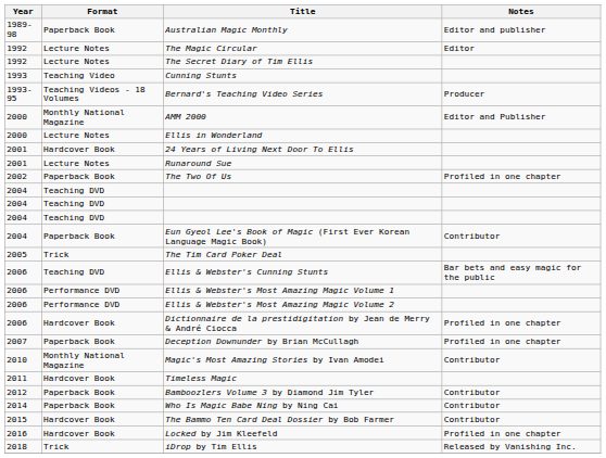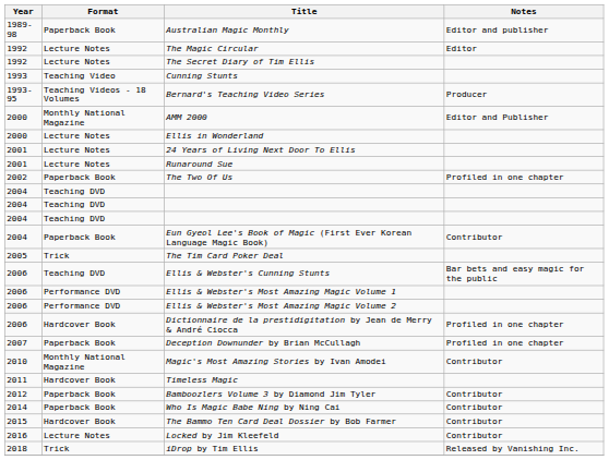 <table class="wikitable" style="font-size: 95%;">
 <tr>
 <th>Year</th>
 <th>Format</th>
 <th>Title</th>
 <th>Notes</th>
 </tr>
 <tr>
 <td>1989-98</td>
 <td>Paperback Book</td>
 <td><em>Australian Magic Monthly</em></td>
 <td>Editor and publisher</td>
 </tr>
 <tr>
 <td>1992</td>
 <td>Lecture Notes</td>
 <td><em>The Magic Circular</em></td>
 <td>Editor</td>
 </tr>
 <tr>
 <td>1992</td>
 <td>Lecture Notes</td>
 <td><em>The Secret Diary of Tim Ellis</em></td>
 <td></td>
 </tr>
 <tr>
 <td>1993</td>
 <td>Teaching Video</td>
 <td><em>Cunning Stunts</em></td>
 <td></td>
 </tr>
 <tr>
 <td>1993-95</td>
 <td>Teaching Videos - 18 Volumes</td>
 <td><em>Bernard's Teaching Video Series</em></td>
 <td>Producer</td>
 </tr>
 <tr>
 <td>2000</td>
 <td>Monthly National Magazine</td>
 <td><em>AMM 2000</em></td>
 <td>Editor and Publisher</td>
 </tr>
 <tr>
 <td>2000</td>
 <td>Lecture Notes</td>
 <td><em>Ellis in Wonderland</em></td>
 <td></td>
 </tr>
 <tr>
 <td>2001</td>
-<td>Hardcover Book</td>
+<td>Lecture Notes</td>
 <td><em>24 Years of Living Next Door To Ellis</em></td>
 <td></td>
 </tr>
 <tr>
 <td>2001</td>
 <td>Lecture Notes</td>
 <td><em>Runaround Sue</em></td>
 <td></td>
 </tr>
 <tr>
 <td>2002</td>
 <td>Paperback Book</td>
 <td><em>The Two Of Us</em></td>
 <td>Profiled in one chapter</td>
 </tr>
 <tr>
 <td>2004</td>
 <td>Teaching DVD</td>
 <td></td>
 <td></td>
 </tr>
 <tr>
 <td>2004</td>
 <td>Teaching DVD</td>
 <td></td>
 <td></td>
 </tr>
 <tr>
 <td>2004</td>
 <td>Teaching DVD</td>
 <td></td>
 <td></td>
 </tr>
 <tr>
 <td>2004</td>
 <td>Paperback Book</td>
 <td><em>Eun Gyeol Lee's Book of Magic</em> (First Ever Korean Language Magic Book)</td>
 <td>Contributor</td>
 </tr>
 <tr>
 <td>2005</td>
 <td>Trick</td>
 <td><em>The Tim Card Poker Deal</em></td>
 <td></td>
 </tr>
 <tr>
 <td>2006</td>
 <td>Teaching DVD</td>
 <td><em>Ellis & Webster's Cunning Stunts</em></td>
 <td>Bar bets and easy magic for the public</td>
 </tr>
 <tr>
 <td>2006</td>
 <td>Performance DVD</td>
 <td><em>Ellis & Webster's Most Amazing Magic Volume 1</em></td>
 <td></td>
 </tr>
 <tr>
 <td>2006</td>
 <td>Performance DVD</td>
 <td><em>Ellis & Webster's Most Amazing Magic Volume 2</em></td>
 <td></td>
 </tr>
 <tr>
 <td>2006</td>
 <td>Hardcover Book</td>
 <td><em>Dictionnaire de la prestidigitation</em> by Jean de Merry & André Ciocca</td>
 <td>Profiled in one chapter</td>
 </tr>
 <tr>
 <td>2007</td>
 <td>Paperback Book</td>
 <td><em>Deception Downunder</em> by Brian McCullagh</td>
 <td>Profiled in one chapter</td>
 </tr>
 <tr>
 <td>2010</td>
 <td>Monthly National Magazine</td>
 <td><em>Magic's Most Amazing Stories</em> by Ivan Amodei</td>
 <td>Contributor</td>
 </tr>
 <tr>
 <td>2011</td>
 <td>Hardcover Book</td>
 <td><em>Timeless Magic</em></td>
 <td></td>
 </tr>
 <tr>
 <td>2012</td>
 <td>Paperback Book</td>
 <td><em>Bamboozlers Volume 3</em> by Diamond Jim Tyler</td>
 <td>Contributor</td>
 </tr>
 <tr>
 <td>2014</td>
 <td>Paperback Book</td>
 <td><em>Who Is Magic Babe Ning</em> by Ning Cai</td>
 <td>Contributor</td>
 </tr>
 <tr>
 <td>2015</td>
 <td>Hardcover Book</td>
 <td><em>The Bammo Ten Card Deal Dossier</em> by Bob Farmer</td>
 <td>Contributor</td>
 </tr>
 <tr>
 <td>2016</td>
-<td>Hardcover Book</td>
+<td>Lecture Notes</td>
 <td><em>Locked</em> by Jim Kleefeld</td>
-<td>Profiled in one chapter</td>
+<td>Contributor</td>
 </tr>
 <tr>
 <td>2018</td>
 <td>Trick</td>
 <td><em>iDrop</em> by Tim Ellis</td>
 <td>Released by Vanishing Inc.</td>
 </tr>
 <tr>
 </tr>
 </table>
